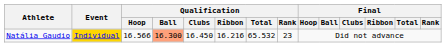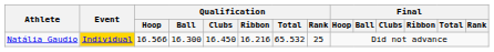 <table class=wikitable style="font-size:90%">
 <tr>
 <th rowspan=2>Athlete</th>
 <th rowspan=2>Event</th>
 <th colspan=6>Qualification</th>
 <th colspan=6>Final</th>
 </tr>
 <tr style="font-size:95%">
 <th>Hoop</th>
 <th>Ball</th>
 <th>Clubs</th>
 <th>Ribbon</th>
 <th>Total</th>
 <th>Rank</th>
 <th>Hoop</th>
 <th>Ball</th>
 <th>Clubs</th>
 <th>Ribbon</th>
 <th>Total</th>
 <th>Rank</th>
 </tr>
 <tr align=center>
 <td align=left><a href='#'>Natália Gaudio</a></td>
 <td align=left style="background: gold;"><a href='#'>Individual</a></td>
 <td>16.566</td>
-<td style="background: lightsalmon;">16.300</td>
+<td>16.300</td>
 <td>16.450</td>
 <td>16.216</td>
 <td>65.532</td>
-<td>23</td>
+<td>25</td>
 <td colspan=6>Did not advance</td>
 </tr>
 </table>
